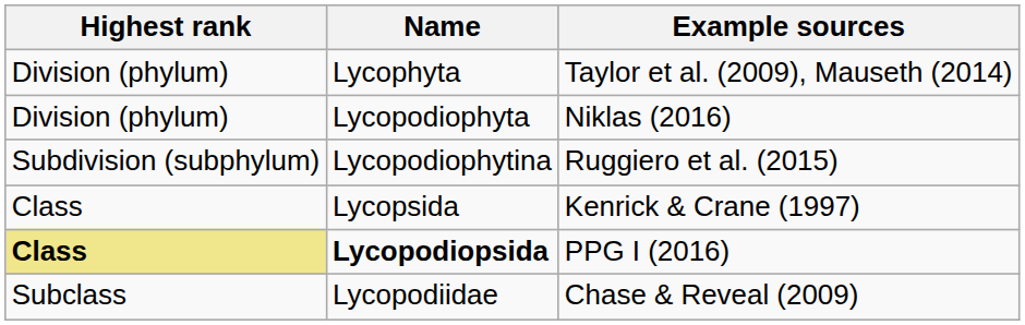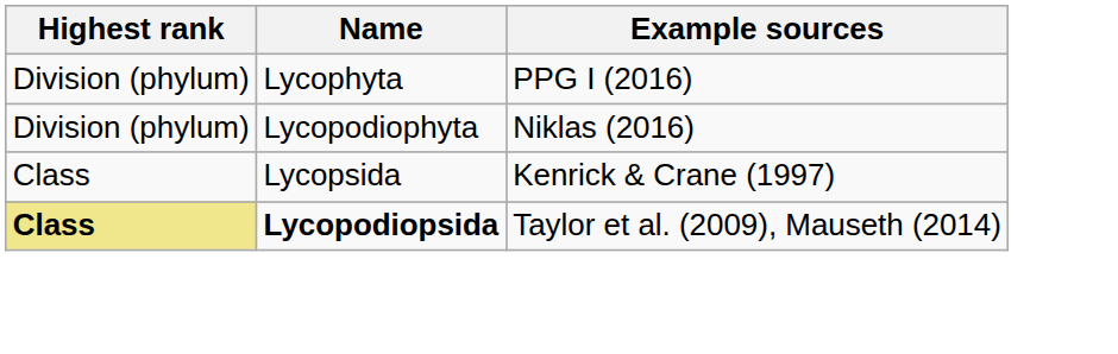 <table class="wikitable">
 <tr>
 <th>Highest rank</th>
 <th>Name</th>
 <th>Example sources</th>
 </tr>
 <tr>
 <td>Division (phylum)</td>
 <td>Lycophyta</td>
-<td>Taylor et al. (2009), Mauseth (2014)</td>
+<td>PPG I (2016)</td>
 </tr>
 <tr>
 <td>Division (phylum)</td>
 <td>Lycopodiophyta</td>
 <td>Niklas (2016)</td>
-</tr>
-<tr>
-<td>Subdivision (subphylum)</td>
-<td>Lycopodiophytina</td>
-<td>Ruggiero et al. (2015)</td>
 </tr>
 <tr>
 <td>Class</td>
 <td>Lycopsida</td>
 <td>Kenrick & Crane (1997)</td>
 </tr>
 <tr>
 <td style="background: khaki;"><strong>Class</strong></td>
 <td><strong>Lycopodiopsida</strong></td>
-<td>PPG I (2016)</td>
-</tr>
-<tr>
-<td>Subclass</td>
-<td>Lycopodiidae</td>
-<td>Chase & Reveal (2009)</td>
+<td>Taylor et al. (2009), Mauseth (2014)</td>
 </tr>
 </table>
